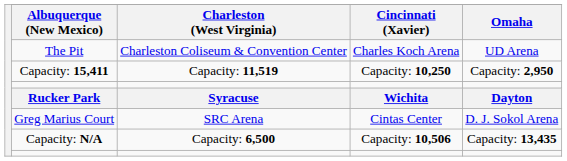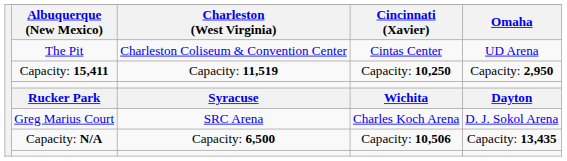 <table class="wikitable" style="margin:1em auto; text-align:center">
 <tr>
 <th rowspan=9></th>
 </tr>
 <tr>
 <th><a href='#'>Albuquerque</a><br>(New Mexico)</th>
 <th><a href='#'>Charleston</a><br>(West Virginia)</th>
 <th><a href='#'>Cincinnati</a><br>(Xavier)</th>
 <th><a href='#'>Omaha</a></th>
 </tr>
 <tr>
 <td><a href='#'>The Pit</a></td>
 <td><a href='#'>Charleston Coliseum & Convention Center</a></td>
-<td><a href='#'>Charles Koch Arena</a></td>
+<td><a href='#'>Cintas Center</a></td>
 <td><a href='#'>UD Arena</a></td>
 </tr>
 <tr>
 <td>Capacity: <strong>15,411</strong></td>
 <td>Capacity: <strong>11,519</strong></td>
 <td>Capacity: <strong>10,250</strong></td>
 <td>Capacity: <strong>2,950</strong></td>
 </tr>
 <tr>
 <td></td>
 <td></td>
 <td></td>
 <td></td>
 </tr>
 <tr>
 <th><a href='#'>Rucker Park</a></th>
 <th><a href='#'>Syracuse</a></th>
 <th><a href='#'>Wichita</a></th>
 <th><a href='#'>Dayton</a></th>
 </tr>
 <tr>
 <td><a href='#'>Greg Marius Court</a></td>
 <td><a href='#'>SRC Arena</a></td>
-<td><a href='#'>Cintas Center</a></td>
+<td><a href='#'>Charles Koch Arena</a></td>
 <td><a href='#'>D. J. Sokol Arena</a></td>
 </tr>
 <tr>
 <td>Capacity: <strong>N/A</strong></td>
 <td>Capacity: <strong>6,500</strong></td>
 <td>Capacity: <strong>10,506</strong></td>
 <td>Capacity: <strong>13,435</strong></td>
 </tr>
 <tr>
 <td></td>
 <td></td>
 <td></td>
 <td></td>
 </tr>
 </table>
